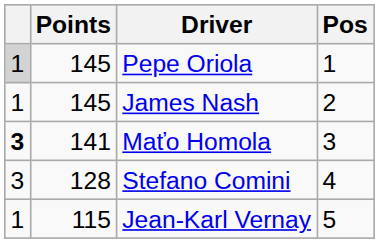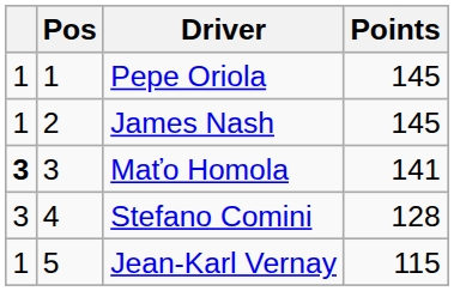 <table class="wikitable" style="font-size: 95%;">
 <tr>
 <th></th>
+<th>Pos</th>
+<th>Driver</th>
 <th>Points</th>
-<th>Driver</th>
-<th>Pos</th>
-</tr>
-<tr>
-<td align="left" style="background: lightgrey;"> 1</td>
-<td align="right">145</td>
-<td> <a href='#'>Pepe Oriola</a></td>
-<td>1</td>
 </tr>
 <tr>
 <td align="left"> 1</td>
+<td>1</td>
+<td> <a href='#'>Pepe Oriola</a></td>
 <td align="right">145</td>
+</tr>
+<tr>
+<td align="left"> 1</td>
+<td>2</td>
 <td> <a href='#'>James Nash</a></td>
-<td>2</td>
+<td align="right">145</td>
 </tr>
 <tr>
 <td align="left"><strong> 3</strong></td>
+<td>3</td>
+<td> <a href='#'>Maťo Homola</a></td>
 <td align="right">141</td>
-<td> <a href='#'>Maťo Homola</a></td>
-<td>3</td>
 </tr>
 <tr>
 <td align="left"> 3</td>
+<td>4</td>
+<td> <a href='#'>Stefano Comini</a></td>
 <td align="right">128</td>
-<td> <a href='#'>Stefano Comini</a></td>
-<td>4</td>
 </tr>
 <tr>
 <td align="left"> 1</td>
+<td>5</td>
+<td> <a href='#'>Jean-Karl Vernay</a></td>
 <td align="right">115</td>
-<td> <a href='#'>Jean-Karl Vernay</a></td>
-<td>5</td>
 </tr>
 </table>
